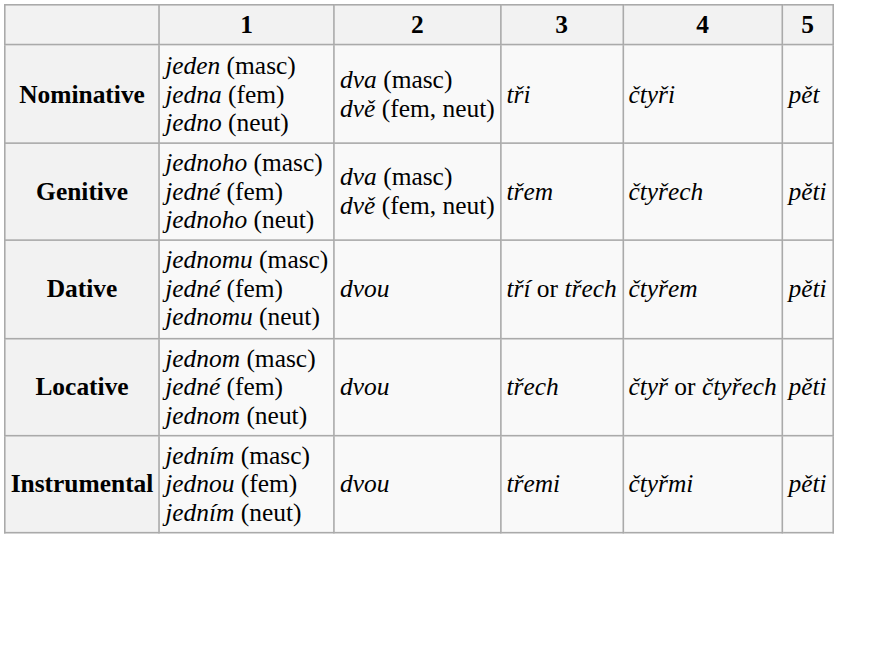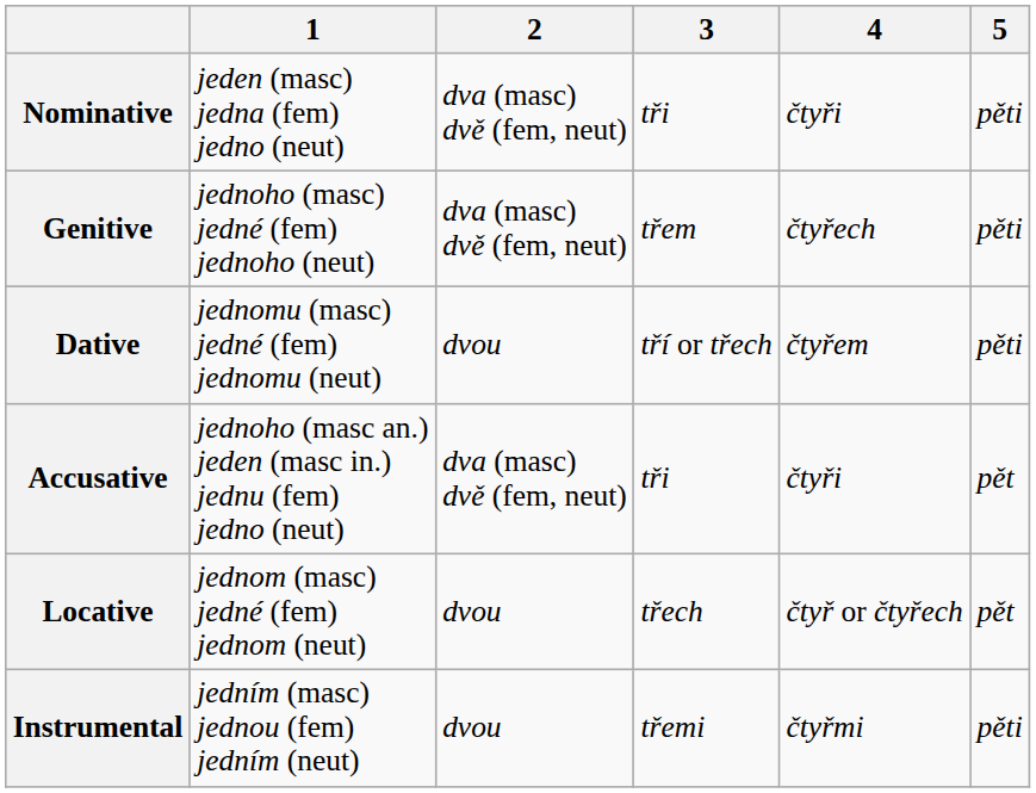 <table class=wikitable>
 <tr>
 <th></th>
 <th>1</th>
 <th>2</th>
 <th>3</th>
 <th>4</th>
 <th>5</th>
 </tr>
 <tr>
 <th>Nominative</th>
 <td><em>jeden</em> (masc)<br><em>jedna</em> (fem)<br><em>jedno</em> (neut)</td>
 <td><em>dva</em> (masc)<br><em>dvě</em> (fem, neut)</td>
 <td><em>tři</em></td>
 <td><em>čtyři</em></td>
-<td><em>pět</em></td>
+<td><em>pěti</em></td>
 </tr>
 <tr>
 <th>Genitive</th>
 <td><em>jednoho</em> (masc)<br><em>jedné</em> (fem)<br><em>jednoho</em> (neut)</td>
 <td><em>dva</em> (masc)<br><em>dvě</em> (fem, neut)</td>
 <td><em>třem</em></td>
 <td><em>čtyřech</em></td>
 <td><em>pěti</em></td>
 </tr>
 <tr>
 <th>Dative</th>
 <td><em>jednomu</em> (masc)<br><em>jedné</em> (fem)<br><em>jednomu</em> (neut)</td>
 <td><em>dvou</em></td>
 <td><em>tří</em> or <em>třech</em></td>
 <td><em>čtyřem</em></td>
 <td><em>pěti</em></td>
 </tr>
 <tr>
+<th>Accusative</th>
+<td><em>jednoho</em> (masc an.)<br><em>jeden</em> (masc in.)<br><em>jednu</em> (fem)<br><em>jedno</em> (neut)</td>
+<td><em>dva</em> (masc)<br><em>dvě</em> (fem, neut)</td>
+<td><em>tři</em></td>
+<td><em>čtyři</em></td>
+<td><em>pět</em></td>
+</tr>
+<tr>
 <th>Locative</th>
 <td><em>jednom</em> (masc)<br><em>jedné</em> (fem)<br><em>jednom</em> (neut)</td>
 <td><em>dvou</em></td>
 <td><em>třech</em></td>
 <td><em>čtyř</em> or <em>čtyřech</em></td>
-<td><em>pěti</em></td>
+<td><em>pět</em></td>
 </tr>
 <tr>
 <th>Instrumental</th>
 <td><em>jedním</em> (masc)<br><em>jednou</em> (fem)<br><em>jedním</em> (neut)</td>
 <td><em>dvou</em></td>
 <td><em>třemi</em></td>
 <td><em>čtyřmi</em></td>
 <td><em>pěti</em></td>
 </tr>
 </table>
